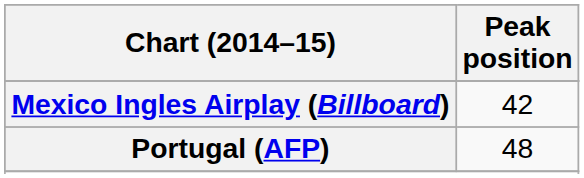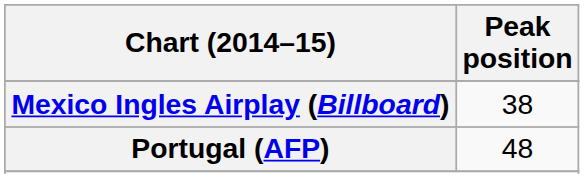 <table class="wikitable sortable plainrowheaders" style="text-align:center;">
 <tr>
 <th scope="col">Chart (2014–15)</th>
 <th scope="col">Peak<br>position</th>
 </tr>
 <tr>
 </tr>
 <tr>
 </tr>
 <tr>
 </tr>
 <tr>
 <th scope="row"><a href='#'>Mexico Ingles Airplay</a> (<em><a href='#'>Billboard</a></em>)</th>
-<td>42</td>
+<td>38</td>
 </tr>
 <tr>
 <th scope="row">Portugal (<a href='#'>AFP</a>)</th>
 <td>48</td>
 </tr>
 <tr>
 </tr>
 <tr>
 </tr>
 <tr>
 </tr>
 <tr>
 </tr>
 <tr>
 </tr>
 <tr>
 </tr>
 </table>
